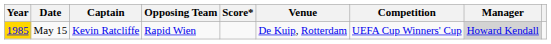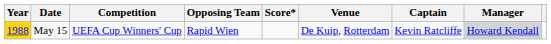 <table class="wikitable">
 <tr>
 <th>Year</th>
 <th>Date</th>
-<th>Captain</th>
+<th>Competition</th>
 <th>Opposing Team</th>
 <th>Score*</th>
 <th>Venue</th>
-<th>Competition</th>
+<th>Captain</th>
 <th>Manager</th>
 <th></th>
 </tr>
 <tr>
-<td bgcolor=Gold><a href='#'>1985</a></td>
+<td bgcolor=Gold><a href='#'>1988</a></td>
 <td>May 15</td>
-<td>  <a href='#'>Kevin Ratcliffe</a></td>
+<td><a href='#'>UEFA Cup Winners' Cup</a></td>
 <td> <a href='#'>Rapid Wien</a></td>
 <td><strong></strong></td>
 <td> <a href='#'>De Kuip</a>, <a href='#'>Rotterdam</a></td>
-<td><a href='#'>UEFA Cup Winners' Cup</a></td>
+<td>  <a href='#'>Kevin Ratcliffe</a></td>
 <td style="background: lightgrey;">  <a href='#'>Howard Kendall</a></td>
 <td></td>
 </tr>
 </table>
